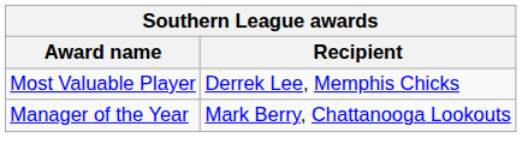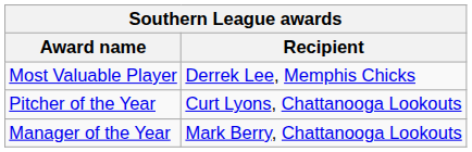 <table class="wikitable">
 <tr>
 <th colspan="2">Southern League awards</th>
 </tr>
 <tr>
 <th>Award name</th>
 <th>Recipient</th>
 </tr>
 <tr>
 <td><a href='#'>Most Valuable Player</a></td>
 <td><a href='#'>Derrek Lee</a>, <a href='#'>Memphis Chicks</a></td>
 </tr>
 <tr>
+<td><a href='#'>Pitcher of the Year</a></td>
+<td><a href='#'>Curt Lyons</a>, <a href='#'>Chattanooga Lookouts</a></td>
+</tr>
+<tr>
 <td><a href='#'>Manager of the Year</a></td>
 <td><a href='#'>Mark Berry</a>, <a href='#'>Chattanooga Lookouts</a></td>
 </tr>
 </table>
